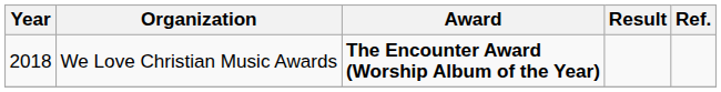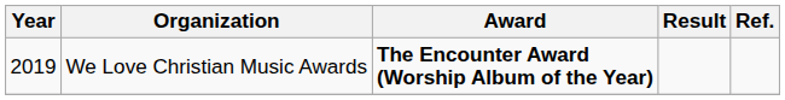 <table class="wikitable plainrowheaders">
 <tr>
 <th>Year</th>
 <th>Organization</th>
 <th>Award</th>
 <th>Result</th>
 <th>Ref.</th>
 </tr>
 <tr>
-<td>2018</td>
+<td>2019</td>
 <td>We Love Christian Music Awards</td>
 <td><strong>The Encounter Award <br> (Worship Album of the Year)</strong></td>
 <td></td>
 <td style="text-align:center;"></td>
 </tr>
 <tr>
 </tr>
 </table>
